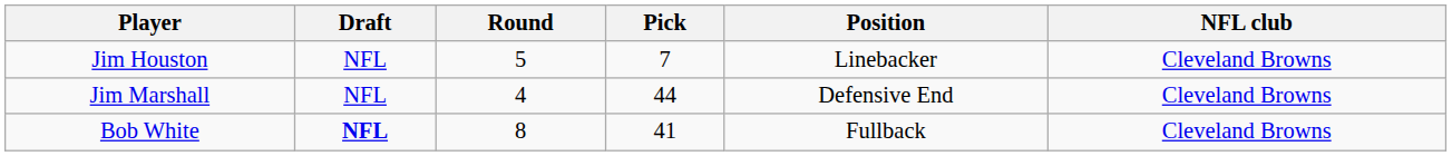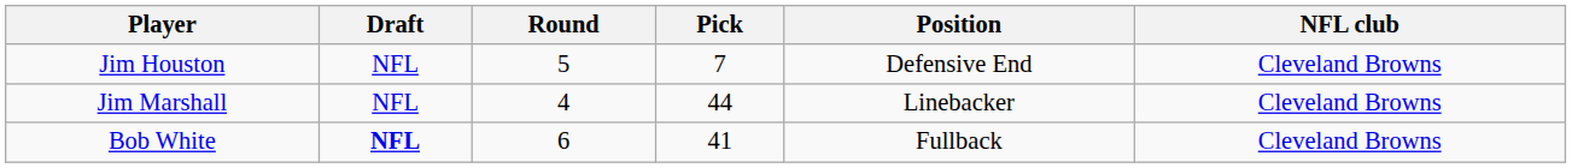 <table class="wikitable" width="80%">
 <tr>
 <th>Player</th>
 <th>Draft</th>
 <th>Round</th>
 <th>Pick</th>
 <th>Position</th>
 <th>NFL club</th>
 </tr>
 <tr align="center" bgcolor="">
 <td><a href='#'>Jim Houston</a></td>
 <td><a href='#'>NFL</a></td>
 <td>5</td>
 <td>7</td>
-<td>Linebacker</td>
+<td>Defensive End</td>
 <td><a href='#'>Cleveland Browns</a></td>
 </tr>
 <tr align="center" bgcolor="">
 <td><a href='#'>Jim Marshall</a></td>
 <td><a href='#'>NFL</a></td>
 <td>4</td>
 <td>44</td>
-<td>Defensive End</td>
+<td>Linebacker</td>
 <td><a href='#'>Cleveland Browns</a></td>
 </tr>
 <tr align="center" bgcolor="">
 <td><a href='#'>Bob White</a></td>
 <td><strong><a href='#'>NFL</a></strong></td>
-<td>8</td>
+<td>6</td>
 <td>41</td>
 <td>Fullback</td>
 <td><a href='#'>Cleveland Browns</a></td>
 </tr>
 </table>
